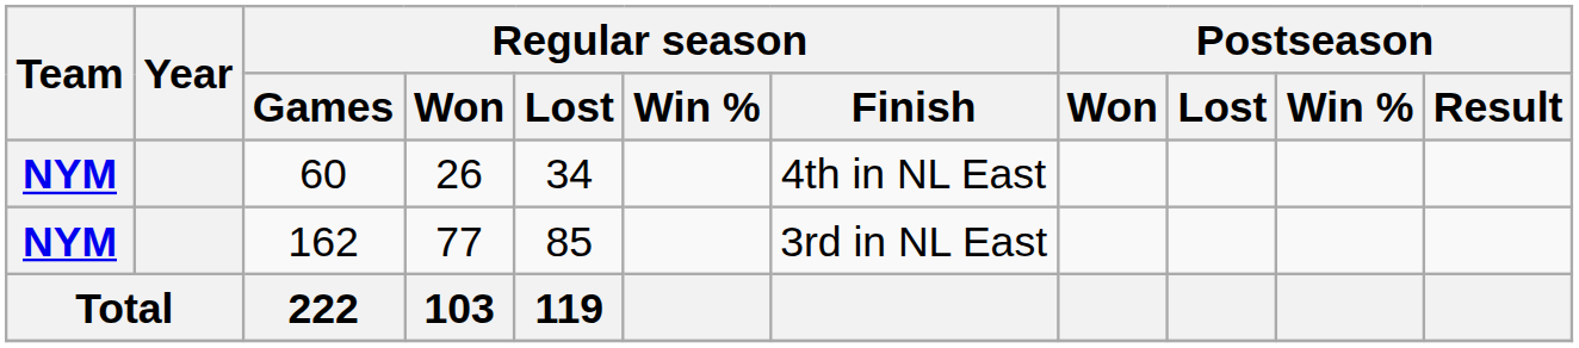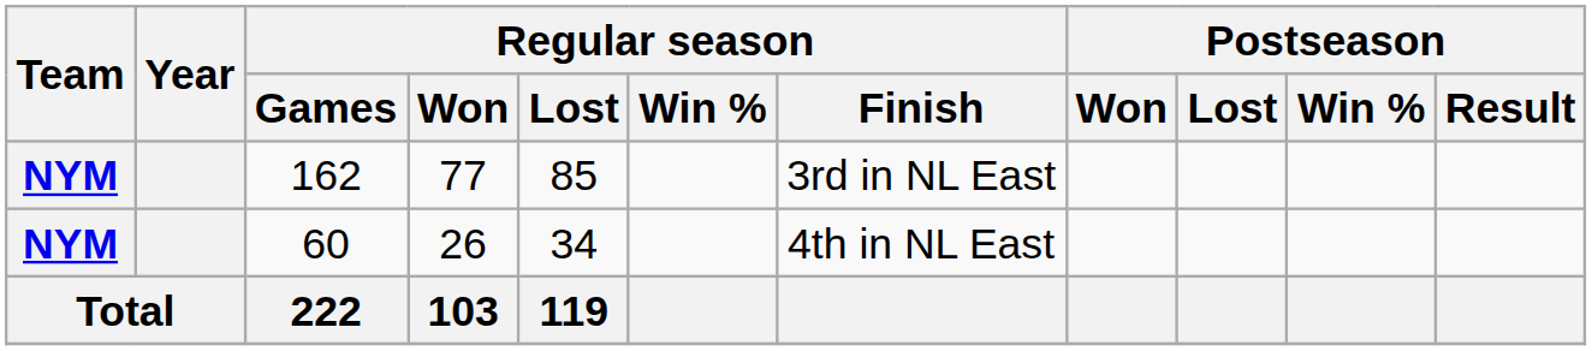 <table class="wikitable" style="font-size: 95%; text-align:center;">
 <tr>
 <th rowspan="2">Team</th>
 <th rowspan="2">Year</th>
 <th colspan="5">Regular season</th>
 <th colspan="4">Postseason</th>
 </tr>
 <tr>
 <th>Games</th>
 <th>Won</th>
 <th>Lost</th>
 <th>Win %</th>
 <th>Finish</th>
 <th>Won</th>
 <th>Lost</th>
 <th>Win %</th>
 <th>Result</th>
 </tr>
 <tr>
 <th><a href='#'>NYM</a></th>
 <th></th>
-<td>60</td>
-<td>26</td>
-<td>34</td>
+<td>162</td>
+<td>77</td>
+<td>85</td>
 <td></td>
-<td>4th in NL East</td>
+<td>3rd in NL East</td>
 <td></td>
 <td></td>
 <td></td>
 <td></td>
 </tr>
 <tr>
 <th><a href='#'>NYM</a></th>
 <th></th>
-<td>162</td>
-<td>77</td>
-<td>85</td>
+<td>60</td>
+<td>26</td>
+<td>34</td>
 <td></td>
-<td>3rd in NL East</td>
+<td>4th in NL East</td>
 <td></td>
 <td></td>
 <td></td>
 <td></td>
 </tr>
 <tr>
 <th colspan="2">Total</th>
 <th>222</th>
 <th>103</th>
 <th>119</th>
 <th></th>
 <th></th>
 <th></th>
 <th></th>
 <th></th>
 <th></th>
 </tr>
 <tr>
 </tr>
 </table>
